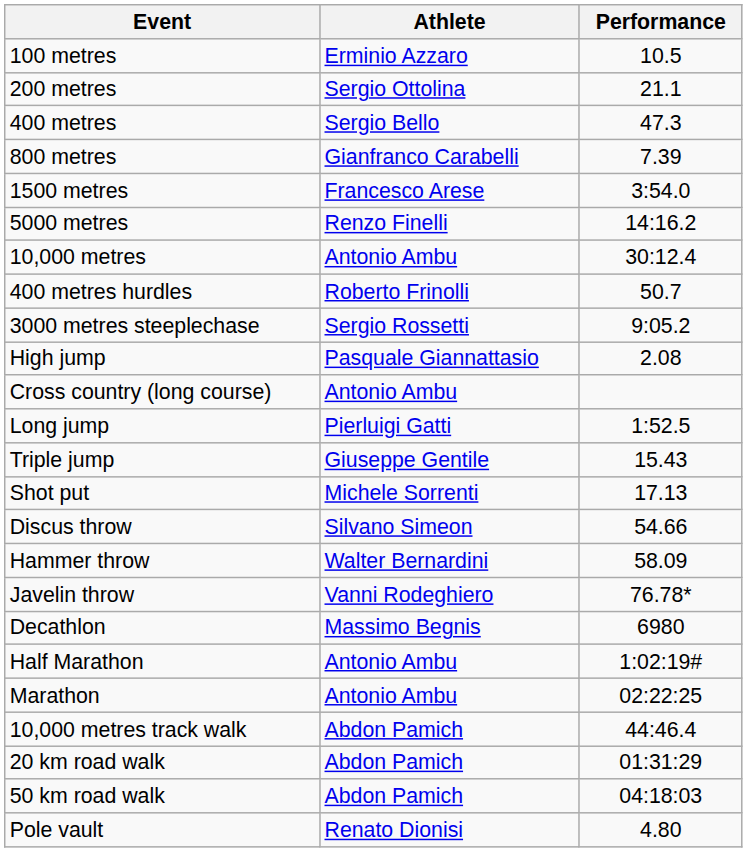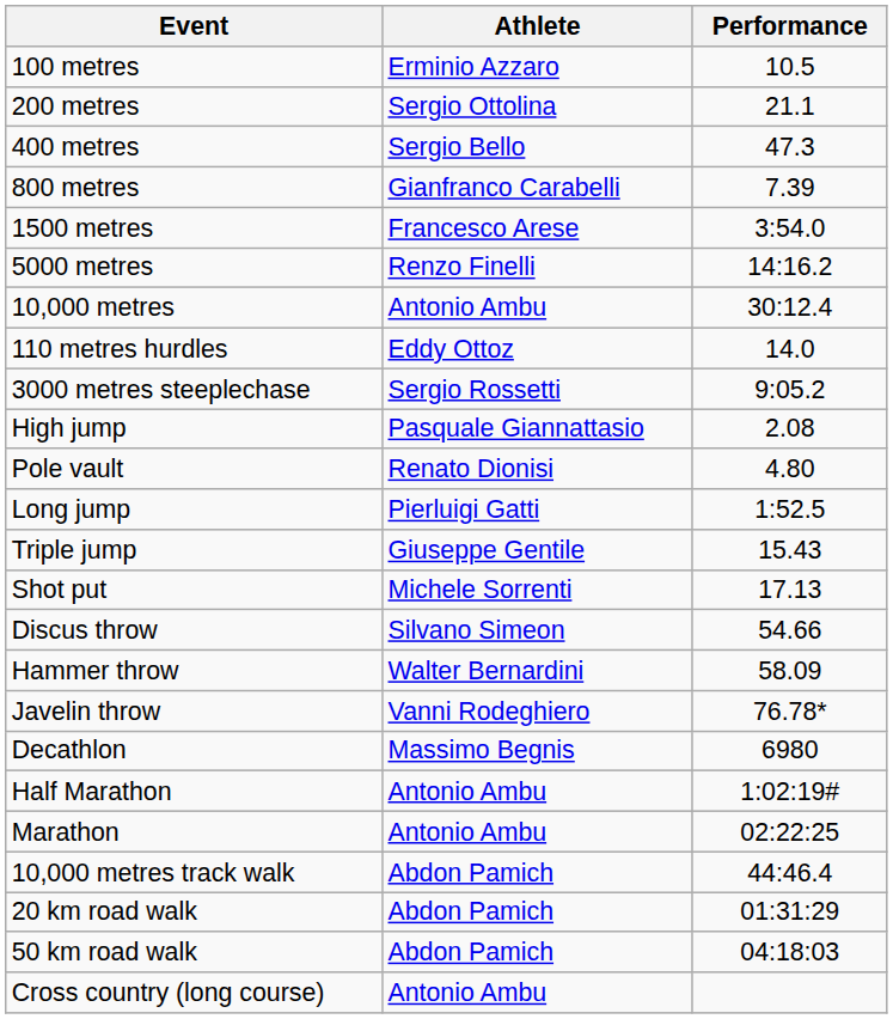 <table class="wikitable" width=80% style="font-size:90%; text-align:left;">
 <tr>
 <th>Event</th>
 <th>Athlete</th>
 <th>Performance</th>
 </tr>
 <tr>
 <td>100 metres</td>
 <td><a href='#'>Erminio Azzaro</a></td>
 <td align=center>10.5</td>
 </tr>
 <tr>
 <td>200 metres</td>
 <td><a href='#'>Sergio Ottolina</a></td>
 <td align=center>21.1</td>
 </tr>
 <tr>
 <td>400 metres</td>
 <td><a href='#'>Sergio Bello</a></td>
 <td align=center>47.3</td>
 </tr>
 <tr>
 <td>800 metres</td>
 <td><a href='#'>Gianfranco Carabelli</a></td>
 <td align=center>7.39</td>
 </tr>
 <tr>
 <td>1500 metres</td>
 <td><a href='#'>Francesco Arese</a></td>
 <td align=center>3:54.0</td>
 </tr>
 <tr>
 <td>5000 metres</td>
 <td><a href='#'>Renzo Finelli</a></td>
 <td align=center>14:16.2</td>
 </tr>
 <tr>
 <td>10,000 metres</td>
 <td><a href='#'>Antonio Ambu</a></td>
 <td align=center>30:12.4</td>
 </tr>
 <tr>
-<td>400 metres hurdles</td>
-<td><a href='#'>Roberto Frinolli</a></td>
-<td align=center>50.7</td>
+<td>110 metres hurdles</td>
+<td><a href='#'>Eddy Ottoz</a></td>
+<td align=center>14.0</td>
 </tr>
 <tr>
 <td>3000 metres steeplechase</td>
 <td><a href='#'>Sergio Rossetti</a></td>
 <td align=center>9:05.2</td>
 </tr>
 <tr>
 <td>High jump</td>
 <td><a href='#'>Pasquale Giannattasio</a></td>
 <td align=center>2.08</td>
 </tr>
 <tr>
-<td>Cross country (long course)</td>
-<td><a href='#'>Antonio Ambu</a></td>
-<td align=center></td>
+<td>Pole vault</td>
+<td><a href='#'>Renato Dionisi</a></td>
+<td align=center>4.80</td>
 </tr>
 <tr>
 <td>Long jump</td>
 <td><a href='#'>Pierluigi Gatti</a></td>
 <td align=center>1:52.5</td>
 </tr>
 <tr>
 <td>Triple jump</td>
 <td><a href='#'>Giuseppe Gentile</a></td>
 <td align=center>15.43</td>
 </tr>
 <tr>
 <td>Shot put</td>
 <td><a href='#'>Michele Sorrenti</a></td>
 <td align=center>17.13</td>
 </tr>
 <tr>
 <td>Discus throw</td>
 <td><a href='#'>Silvano Simeon</a></td>
 <td align=center>54.66</td>
 </tr>
 <tr>
 <td>Hammer throw</td>
 <td><a href='#'>Walter Bernardini</a></td>
 <td align=center>58.09</td>
 </tr>
 <tr>
 <td>Javelin throw</td>
 <td><a href='#'>Vanni Rodeghiero</a></td>
 <td align=center>76.78*</td>
 </tr>
 <tr>
 <td>Decathlon</td>
 <td><a href='#'>Massimo Begnis</a></td>
 <td align=center>6980</td>
 </tr>
 <tr>
 <td>Half Marathon</td>
 <td><a href='#'>Antonio Ambu</a></td>
 <td align=center>1:02:19#</td>
 </tr>
 <tr>
 <td>Marathon</td>
 <td><a href='#'>Antonio Ambu</a></td>
 <td align=center>02:22:25</td>
 </tr>
 <tr>
 <td>10,000 metres track walk</td>
 <td><a href='#'>Abdon Pamich</a></td>
 <td align=center>44:46.4</td>
 </tr>
 <tr>
 <td>20 km road walk</td>
 <td><a href='#'>Abdon Pamich</a></td>
 <td align=center>01:31:29</td>
 </tr>
 <tr>
 <td>50 km road walk</td>
 <td><a href='#'>Abdon Pamich</a></td>
 <td align=center>04:18:03</td>
 </tr>
 <tr>
-<td>Pole vault</td>
-<td><a href='#'>Renato Dionisi</a></td>
-<td align=center>4.80</td>
+<td>Cross country (long course)</td>
+<td><a href='#'>Antonio Ambu</a></td>
+<td align=center></td>
 </tr>
 </table>
